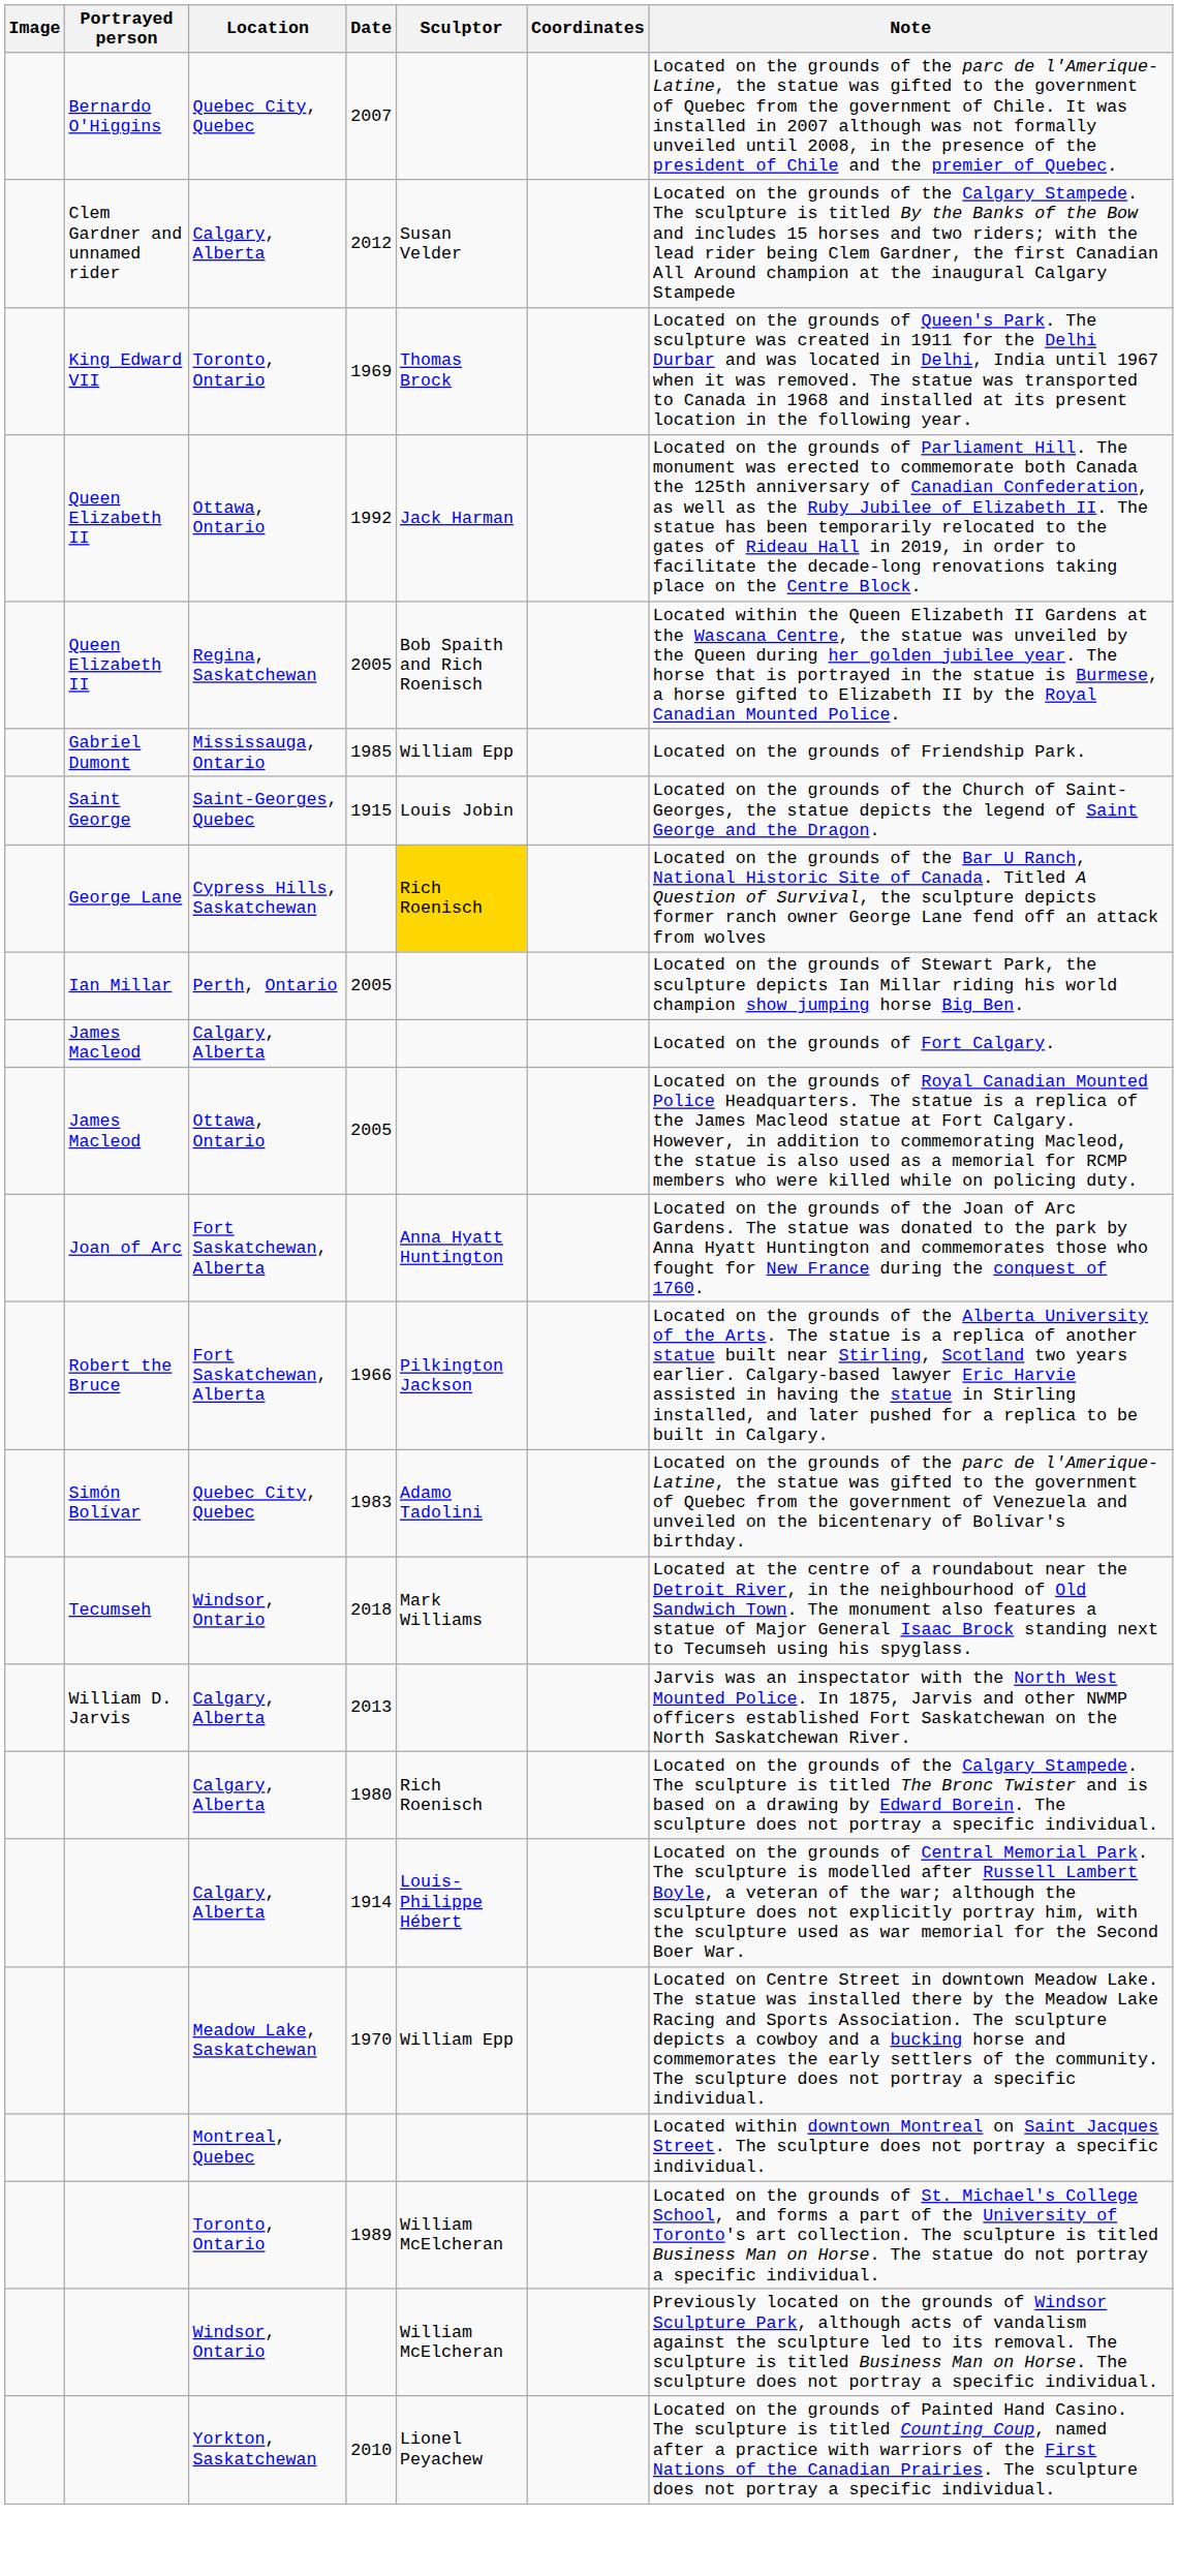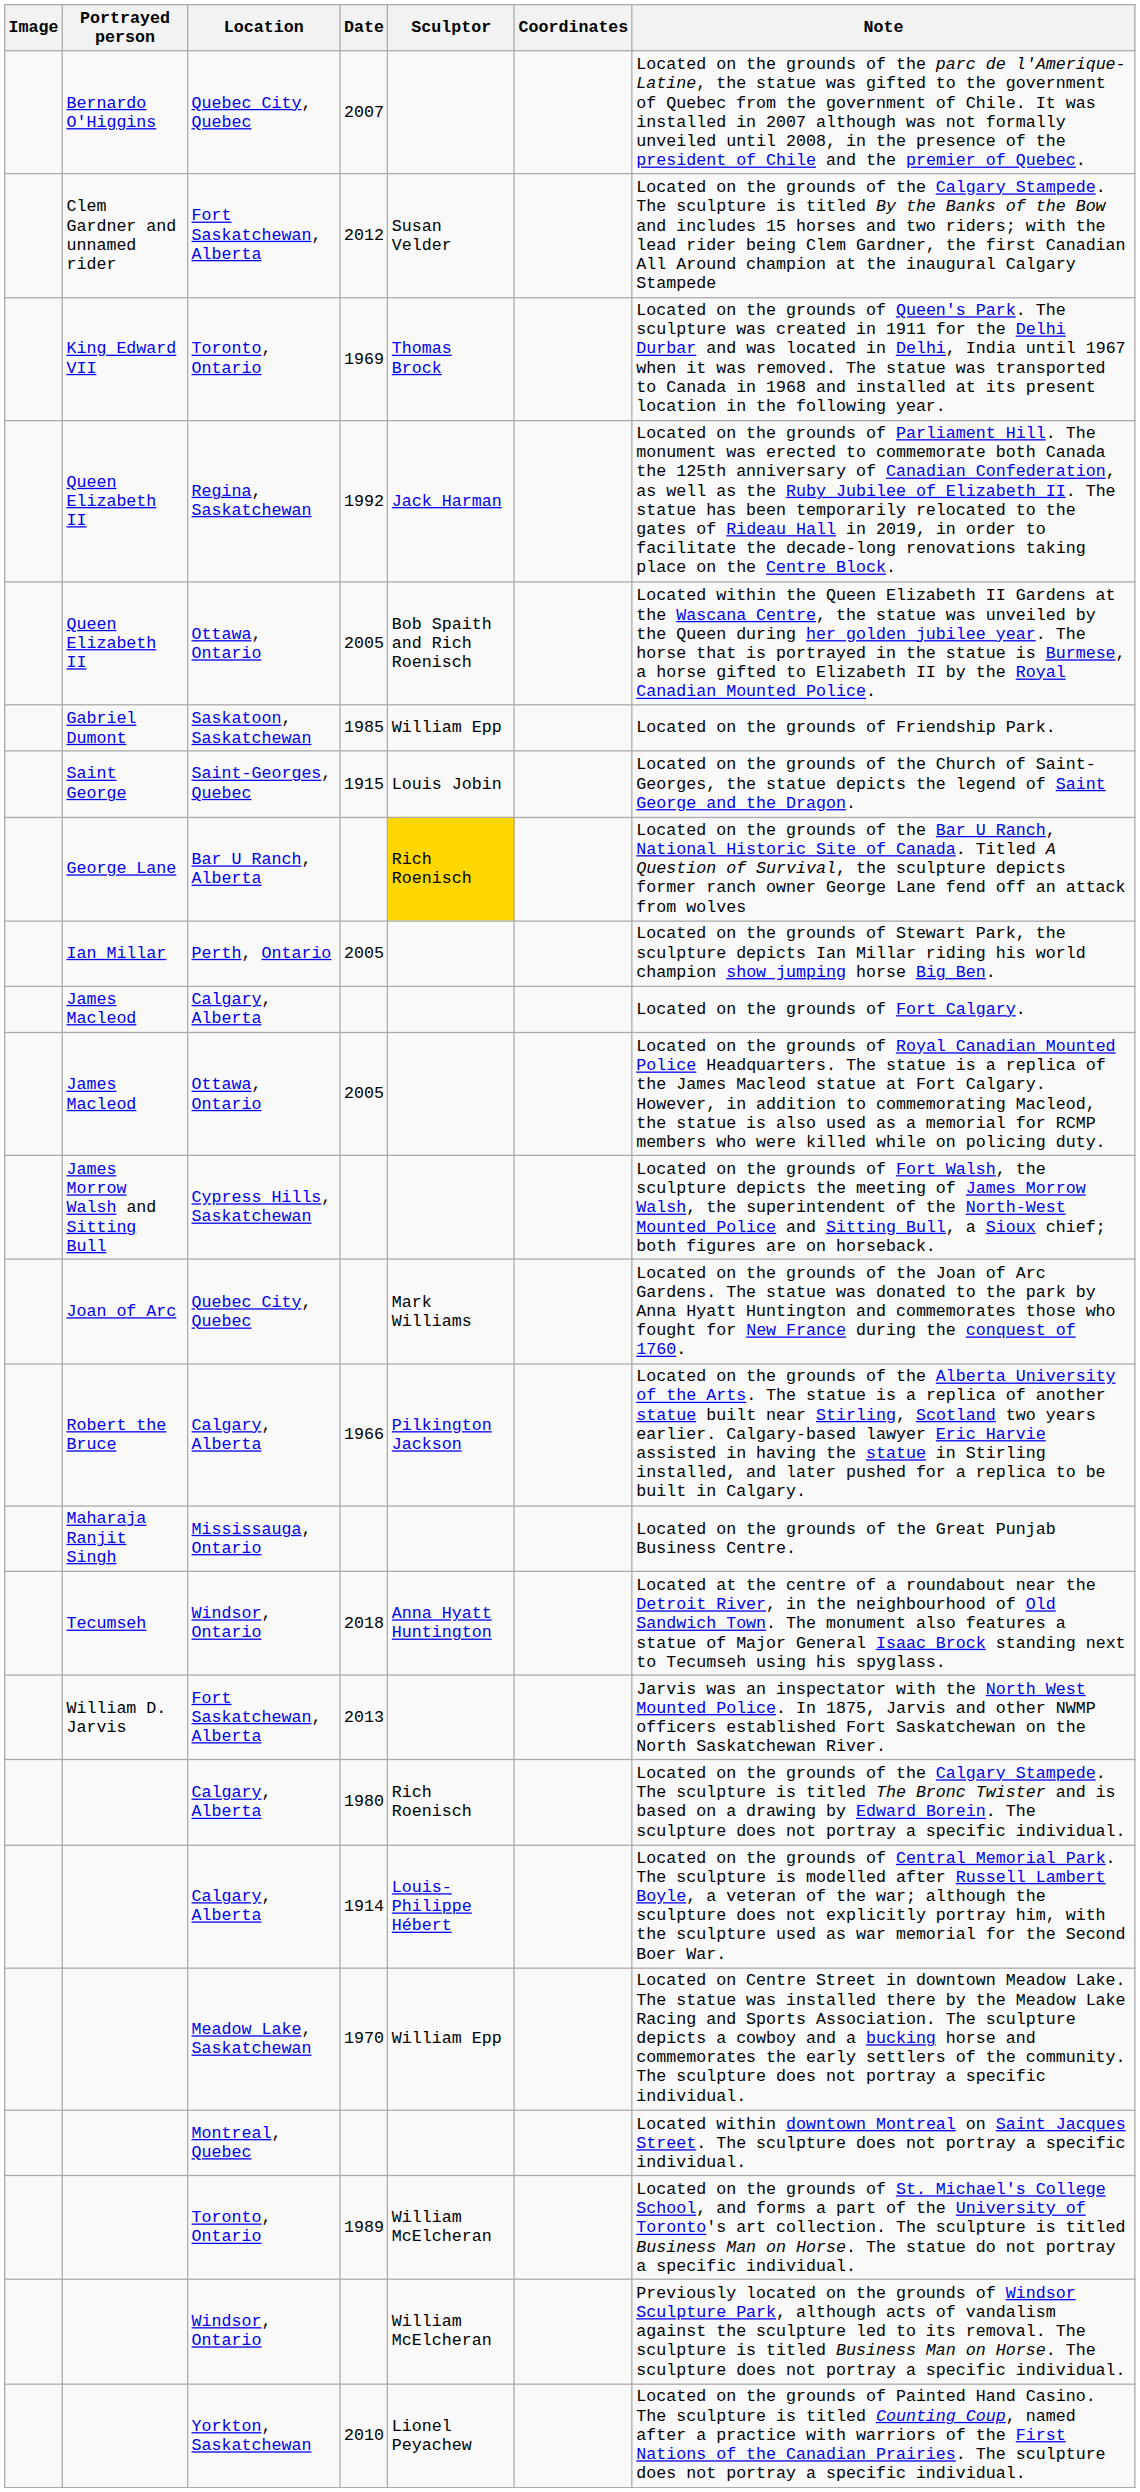 <table class="wikitable sortable"  style="width:100%;">
 <tr>
 <th align="left" class="unsortable">Image</th>
 <th align="left">Portrayed person</th>
 <th align="left">Location</th>
 <th align="left">Date</th>
 <th align="left">Sculptor</th>
 <th align="left" class="unsortable">Coordinates</th>
 <th align="left" class="unsortable">Note</th>
 </tr>
 <tr>
 <td></td>
 <td><a href='#'>Bernardo O'Higgins</a></td>
 <td><a href='#'>Quebec City</a>, <a href='#'>Quebec</a></td>
 <td>2007</td>
 <td></td>
 <td></td>
 <td>Located on the grounds of the <em>parc de l'Amerique-Latine</em>, the statue was gifted to the government of Quebec from the government of Chile. It was installed in 2007 although was not formally unveiled until 2008, in the presence of the <a href='#'>president of Chile</a> and the <a href='#'>premier of Quebec</a>.</td>
 </tr>
 <tr>
 <td></td>
 <td>Clem Gardner and unnamed rider</td>
-<td><a href='#'>Calgary</a>, <a href='#'>Alberta</a></td>
+<td><a href='#'>Fort Saskatchewan</a>, <a href='#'>Alberta</a></td>
 <td>2012</td>
 <td>Susan Velder</td>
 <td></td>
 <td>Located on the grounds of the <a href='#'>Calgary Stampede</a>. The sculpture is titled <em>By the Banks of the Bow</em> and includes 15 horses and two riders; with the lead rider being Clem Gardner, the first Canadian All Around champion at the inaugural Calgary Stampede</td>
 </tr>
 <tr>
 <td></td>
 <td><a href='#'>King Edward VII</a></td>
 <td><a href='#'>Toronto</a>, <a href='#'>Ontario</a></td>
 <td>1969</td>
 <td><a href='#'>Thomas Brock</a></td>
 <td></td>
 <td>Located on the grounds of <a href='#'>Queen's Park</a>. The sculpture was created in 1911 for the <a href='#'>Delhi Durbar</a> and was located in <a href='#'>Delhi</a>, India until 1967 when it was removed. The statue was transported to Canada in 1968 and installed at its present location in the following year.</td>
 </tr>
 <tr>
 <td></td>
 <td><a href='#'>Queen Elizabeth II</a></td>
-<td><a href='#'>Ottawa</a>, <a href='#'>Ontario</a></td>
+<td><a href='#'>Regina</a>, <a href='#'>Saskatchewan</a></td>
 <td>1992</td>
 <td><a href='#'>Jack Harman</a></td>
 <td></td>
 <td>Located on the grounds of <a href='#'>Parliament Hill</a>. The monument was erected to commemorate both Canada the 125th anniversary of <a href='#'>Canadian Confederation</a>, as well as the <a href='#'>Ruby Jubilee of Elizabeth II</a>. The statue has been temporarily relocated to the gates of <a href='#'>Rideau Hall</a> in 2019, in order to facilitate the decade-long renovations taking place on the <a href='#'>Centre Block</a>.</td>
 </tr>
 <tr>
 <td></td>
 <td><a href='#'>Queen Elizabeth II</a></td>
-<td><a href='#'>Regina</a>, <a href='#'>Saskatchewan</a></td>
+<td><a href='#'>Ottawa</a>, <a href='#'>Ontario</a></td>
 <td>2005</td>
 <td>Bob Spaith and Rich Roenisch</td>
 <td></td>
 <td>Located within the Queen Elizabeth II Gardens at the <a href='#'>Wascana Centre</a>, the statue was unveiled by the Queen during <a href='#'>her golden jubilee year</a>. The horse that is portrayed in the statue is <a href='#'>Burmese</a>, a horse gifted to Elizabeth II by the <a href='#'>Royal Canadian Mounted Police</a>.</td>
 </tr>
 <tr>
 <td></td>
 <td><a href='#'>Gabriel Dumont</a></td>
-<td><a href='#'>Mississauga</a>, <a href='#'>Ontario</a></td>
+<td><a href='#'>Saskatoon</a>, <a href='#'>Saskatchewan</a></td>
 <td>1985</td>
 <td>William Epp</td>
 <td></td>
 <td>Located on the grounds of Friendship Park.</td>
 </tr>
 <tr>
 <td></td>
 <td><a href='#'>Saint George</a></td>
 <td><a href='#'>Saint-Georges</a>, <a href='#'>Quebec</a></td>
 <td>1915</td>
 <td>Louis Jobin</td>
 <td></td>
 <td>Located on the grounds of the Church of Saint-Georges, the statue depicts the legend of <a href='#'>Saint George and the Dragon</a>.</td>
 </tr>
 <tr>
 <td></td>
 <td><a href='#'>George Lane</a></td>
-<td><a href='#'>Cypress Hills</a>, <a href='#'>Saskatchewan</a></td>
+<td><a href='#'>Bar U Ranch</a>, <a href='#'>Alberta</a></td>
 <td></td>
 <td style="background: gold;">Rich Roenisch</td>
 <td></td>
 <td>Located on the grounds of the <a href='#'>Bar U Ranch</a>, <a href='#'>National Historic Site of Canada</a>. Titled <em>A Question of Survival</em>, the sculpture depicts former ranch owner George Lane fend off an attack from wolves</td>
 </tr>
 <tr>
 <td></td>
 <td><a href='#'>Ian Millar</a></td>
 <td><a href='#'>Perth</a>, <a href='#'>Ontario</a></td>
 <td>2005</td>
 <td></td>
 <td></td>
 <td>Located on the grounds of Stewart Park, the sculpture depicts Ian Millar riding his world champion <a href='#'>show jumping</a> horse <a href='#'>Big Ben</a>.</td>
 </tr>
 <tr>
 <td></td>
 <td><a href='#'>James Macleod</a></td>
 <td><a href='#'>Calgary</a>, <a href='#'>Alberta</a></td>
 <td></td>
 <td></td>
 <td></td>
 <td>Located on the grounds of <a href='#'>Fort Calgary</a>.</td>
 </tr>
 <tr>
 <td></td>
 <td><a href='#'>James Macleod</a></td>
 <td><a href='#'>Ottawa</a>, <a href='#'>Ontario</a></td>
 <td>2005</td>
 <td></td>
 <td></td>
 <td>Located on the grounds of <a href='#'>Royal Canadian Mounted Police</a> Headquarters. The statue is a replica of the James Macleod statue at Fort Calgary. However, in addition to commemorating Macleod, the statue is also used as a memorial for RCMP members who were killed while on policing duty.</td>
 </tr>
 <tr>
 <td></td>
+<td><a href='#'>James Morrow Walsh</a> and <a href='#'>Sitting Bull</a></td>
+<td><a href='#'>Cypress Hills</a>, <a href='#'>Saskatchewan</a></td>
+<td></td>
+<td></td>
+<td></td>
+<td>Located on the grounds of <a href='#'>Fort Walsh</a>, the sculpture depicts the meeting of <a href='#'>James Morrow Walsh</a>, the superintendent of the <a href='#'>North-West Mounted Police</a> and <a href='#'>Sitting Bull</a>, a <a href='#'>Sioux</a> chief; both figures are on horseback.</td>
+</tr>
+<tr>
+<td></td>
 <td><a href='#'>Joan of Arc</a></td>
-<td><a href='#'>Fort Saskatchewan</a>, <a href='#'>Alberta</a></td>
+<td><a href='#'>Quebec City</a>, <a href='#'>Quebec</a></td>
 <td></td>
-<td><a href='#'>Anna Hyatt Huntington</a></td>
+<td>Mark Williams</td>
 <td></td>
 <td>Located on the grounds of the Joan of Arc Gardens. The statue was donated to the park by Anna Hyatt Huntington and commemorates those who fought for <a href='#'>New France</a> during the <a href='#'>conquest of 1760</a>.</td>
 </tr>
 <tr>
 <td></td>
 <td><a href='#'>Robert the Bruce</a></td>
-<td><a href='#'>Fort Saskatchewan</a>, <a href='#'>Alberta</a></td>
+<td><a href='#'>Calgary</a>, <a href='#'>Alberta</a></td>
 <td>1966</td>
 <td><a href='#'>Pilkington Jackson</a></td>
 <td></td>
 <td>Located on the grounds of the <a href='#'>Alberta University of the Arts</a>. The statue is a replica of another <a href='#'>statue</a> built near <a href='#'>Stirling</a>, <a href='#'>Scotland</a> two years earlier. Calgary-based lawyer <a href='#'>Eric Harvie</a> assisted in having the <a href='#'>statue</a> in Stirling installed, and later pushed for a replica to be built in Calgary.</td>
 </tr>
 <tr>
 <td></td>
-<td><a href='#'>Simón Bolívar</a></td>
-<td><a href='#'>Quebec City</a>, <a href='#'>Quebec</a></td>
-<td>1983</td>
-<td><a href='#'>Adamo Tadolini</a></td>
+<td><a href='#'>Maharaja Ranjit Singh</a></td>
+<td><a href='#'>Mississauga</a>, <a href='#'>Ontario</a></td>
 <td></td>
-<td>Located on the grounds of the <em>parc de l'Amerique-Latine</em>, the statue was gifted to the government of Quebec from the government of Venezuela and unveiled on the bicentenary of Bolívar's birthday.</td>
+<td></td>
+<td></td>
+<td>Located on the grounds of the Great Punjab Business Centre.</td>
 </tr>
 <tr>
 <td></td>
 <td><a href='#'>Tecumseh</a></td>
 <td><a href='#'>Windsor</a>, <a href='#'>Ontario</a></td>
 <td>2018</td>
-<td>Mark Williams</td>
+<td><a href='#'>Anna Hyatt Huntington</a></td>
 <td></td>
 <td>Located at the centre of a roundabout near the <a href='#'>Detroit River</a>, in the neighbourhood of <a href='#'>Old Sandwich Town</a>. The monument also features a statue of Major General <a href='#'>Isaac Brock</a> standing next to Tecumseh using his spyglass.</td>
 </tr>
 <tr>
 <td></td>
 <td>William D. Jarvis</td>
-<td><a href='#'>Calgary</a>, <a href='#'>Alberta</a></td>
+<td><a href='#'>Fort Saskatchewan</a>, <a href='#'>Alberta</a></td>
 <td>2013</td>
 <td></td>
 <td></td>
 <td>Jarvis was an inspectator with the <a href='#'>North West Mounted Police</a>. In 1875, Jarvis and other NWMP officers established Fort Saskatchewan on the North Saskatchewan River.</td>
 </tr>
 <tr>
 <td></td>
 <td></td>
 <td><a href='#'>Calgary</a>, <a href='#'>Alberta</a></td>
 <td>1980</td>
 <td>Rich Roenisch</td>
 <td></td>
 <td>Located on the grounds of the <a href='#'>Calgary Stampede</a>. The sculpture is titled <em>The Bronc Twister</em> and is based on a drawing by <a href='#'>Edward Borein</a>. The sculpture does not portray a specific individual.</td>
 </tr>
 <tr>
 <td></td>
 <td></td>
 <td><a href='#'>Calgary</a>, <a href='#'>Alberta</a></td>
 <td>1914</td>
 <td><a href='#'>Louis-Philippe Hébert</a></td>
 <td></td>
 <td>Located on the grounds of <a href='#'>Central Memorial Park</a>. The sculpture is modelled after <a href='#'>Russell Lambert Boyle</a>, a veteran of the war; although the sculpture does not explicitly portray him, with the sculpture used as war memorial for the Second Boer War.</td>
 </tr>
 <tr>
 <td></td>
 <td></td>
 <td><a href='#'>Meadow Lake</a>, <a href='#'>Saskatchewan</a></td>
 <td>1970</td>
 <td>William Epp</td>
 <td></td>
 <td>Located on Centre Street in downtown Meadow Lake. The statue was installed there by the Meadow Lake Racing and Sports Association. The sculpture depicts a cowboy and a <a href='#'>bucking</a> horse and commemorates the early settlers of the community. The sculpture does not portray a specific individual.</td>
 </tr>
 <tr>
 <td></td>
 <td></td>
 <td><a href='#'>Montreal</a>, <a href='#'>Quebec</a></td>
 <td></td>
 <td></td>
 <td></td>
 <td>Located within <a href='#'>downtown Montreal</a> on <a href='#'>Saint Jacques Street</a>. The sculpture does not portray a specific individual.</td>
 </tr>
 <tr>
 <td></td>
 <td></td>
 <td><a href='#'>Toronto</a>, <a href='#'>Ontario</a></td>
 <td>1989</td>
 <td>William McElcheran</td>
 <td></td>
 <td>Located on the grounds of <a href='#'>St. Michael's College School</a>, and forms a part of the <a href='#'>University of Toronto</a>'s art collection. The sculpture is titled <em>Business Man on Horse</em>. The statue do not portray a specific individual.</td>
 </tr>
 <tr>
 <td></td>
 <td></td>
 <td><a href='#'>Windsor</a>, <a href='#'>Ontario</a></td>
 <td></td>
 <td>William McElcheran</td>
 <td></td>
 <td>Previously located on the grounds of <a href='#'>Windsor Sculpture Park</a>, although acts of vandalism against the sculpture led to its removal. The sculpture is titled <em>Business Man on Horse</em>. The sculpture does not portray a specific individual.</td>
 </tr>
 <tr>
 <td></td>
 <td></td>
 <td><a href='#'>Yorkton</a>, <a href='#'>Saskatchewan</a></td>
 <td>2010</td>
 <td>Lionel Peyachew</td>
 <td></td>
 <td>Located on the grounds of Painted Hand Casino. The sculpture is titled <em><a href='#'>Counting Coup</a></em>, named after a practice with warriors of the <a href='#'>First Nations of the Canadian Prairies</a>. The sculpture does not portray a specific individual.</td>
 </tr>
 <tr>
 </tr>
 </table>
